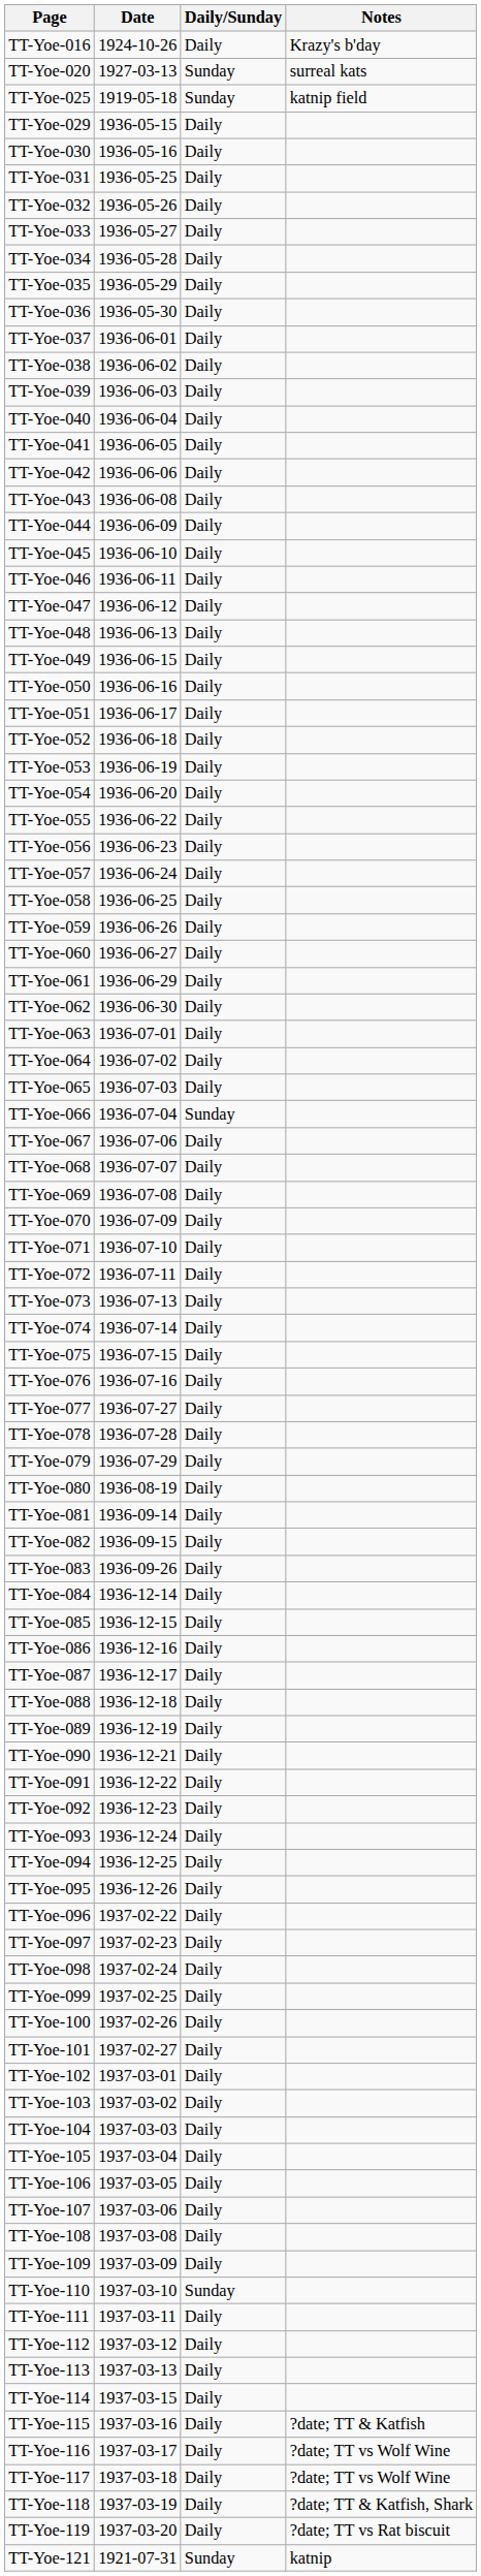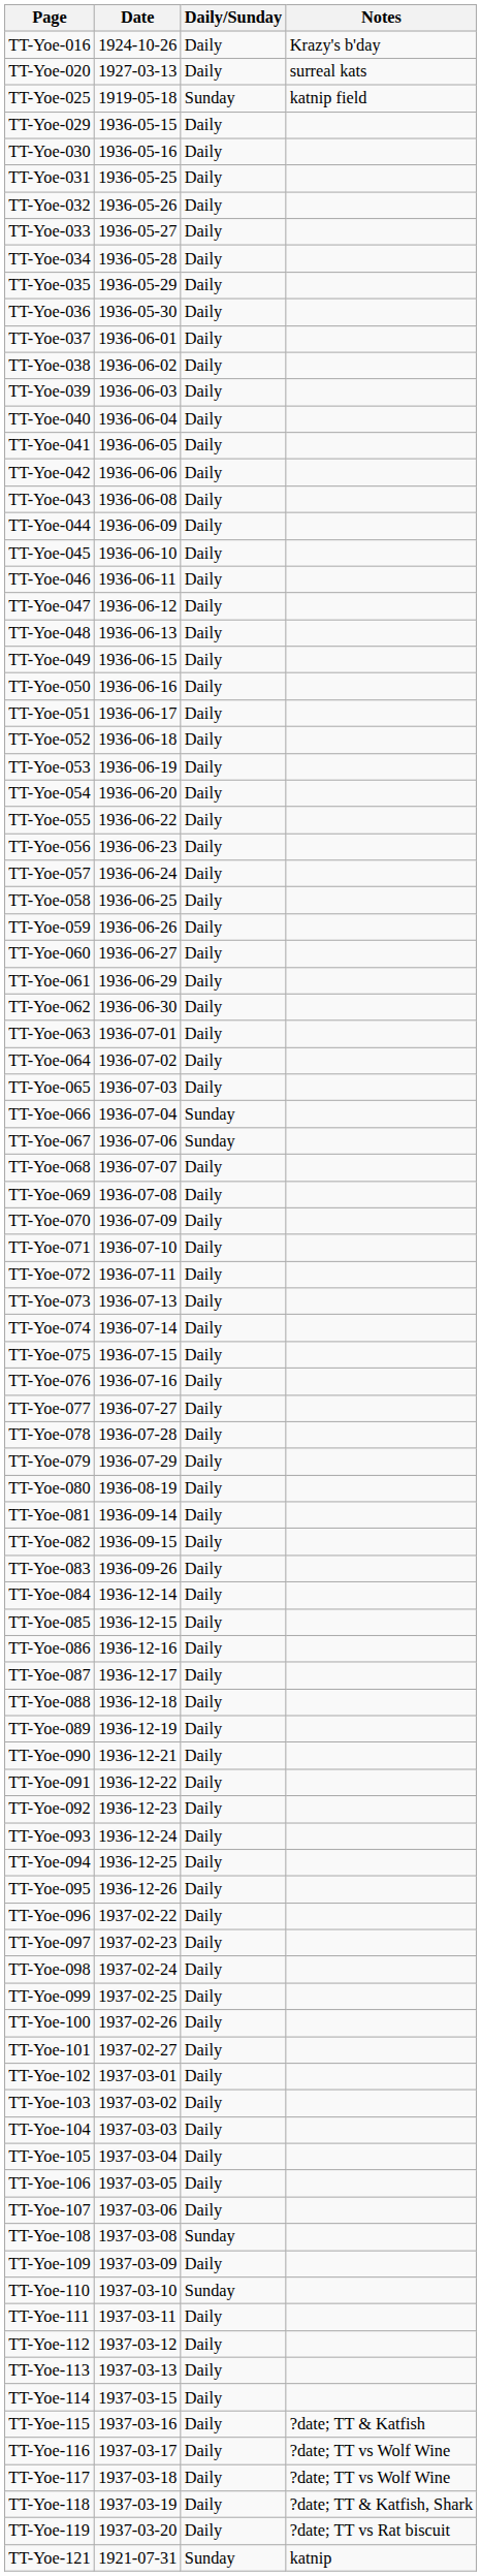 <table class="wikitable sortable mw-collapsible mw-collapsed">
 <tr>
 <th>Page</th>
 <th data-sort-type=isodate>Date</th>
 <th>Daily/Sunday</th>
 <th class="unsortable">Notes</th>
 </tr>
 <tr>
 <td>TT-Yoe-016</td>
 <td>1924-10-26</td>
 <td>Daily</td>
 <td>Krazy's b'day</td>
 </tr>
 <tr>
 <td>TT-Yoe-020</td>
 <td>1927-03-13</td>
-<td>Sunday</td>
+<td>Daily</td>
 <td>surreal kats</td>
 </tr>
 <tr>
 <td>TT-Yoe-025</td>
 <td>1919-05-18</td>
 <td>Sunday</td>
 <td>katnip field</td>
 </tr>
 <tr>
 <td>TT-Yoe-029</td>
 <td>1936-05-15</td>
 <td>Daily</td>
 <td></td>
 </tr>
 <tr>
 <td>TT-Yoe-030</td>
 <td>1936-05-16</td>
 <td>Daily</td>
 <td></td>
 </tr>
 <tr>
 <td>TT-Yoe-031</td>
 <td>1936-05-25</td>
 <td>Daily</td>
 <td></td>
 </tr>
 <tr>
 <td>TT-Yoe-032</td>
 <td>1936-05-26</td>
 <td>Daily</td>
 <td></td>
 </tr>
 <tr>
 <td>TT-Yoe-033</td>
 <td>1936-05-27</td>
 <td>Daily</td>
 <td></td>
 </tr>
 <tr>
 <td>TT-Yoe-034</td>
 <td>1936-05-28</td>
 <td>Daily</td>
 <td></td>
 </tr>
 <tr>
 <td>TT-Yoe-035</td>
 <td>1936-05-29</td>
 <td>Daily</td>
 <td></td>
 </tr>
 <tr>
 <td>TT-Yoe-036</td>
 <td>1936-05-30</td>
 <td>Daily</td>
 <td></td>
 </tr>
 <tr>
 <td>TT-Yoe-037</td>
 <td>1936-06-01</td>
 <td>Daily</td>
 <td></td>
 </tr>
 <tr>
 <td>TT-Yoe-038</td>
 <td>1936-06-02</td>
 <td>Daily</td>
 <td></td>
 </tr>
 <tr>
 <td>TT-Yoe-039</td>
 <td>1936-06-03</td>
 <td>Daily</td>
 <td></td>
 </tr>
 <tr>
 <td>TT-Yoe-040</td>
 <td>1936-06-04</td>
 <td>Daily</td>
 <td></td>
 </tr>
 <tr>
 <td>TT-Yoe-041</td>
 <td>1936-06-05</td>
 <td>Daily</td>
 <td></td>
 </tr>
 <tr>
 <td>TT-Yoe-042</td>
 <td>1936-06-06</td>
 <td>Daily</td>
 <td></td>
 </tr>
 <tr>
 <td>TT-Yoe-043</td>
 <td>1936-06-08</td>
 <td>Daily</td>
 <td></td>
 </tr>
 <tr>
 <td>TT-Yoe-044</td>
 <td>1936-06-09</td>
 <td>Daily</td>
 <td></td>
 </tr>
 <tr>
 <td>TT-Yoe-045</td>
 <td>1936-06-10</td>
 <td>Daily</td>
 <td></td>
 </tr>
 <tr>
 <td>TT-Yoe-046</td>
 <td>1936-06-11</td>
 <td>Daily</td>
 <td></td>
 </tr>
 <tr>
 <td>TT-Yoe-047</td>
 <td>1936-06-12</td>
 <td>Daily</td>
 <td></td>
 </tr>
 <tr>
 <td>TT-Yoe-048</td>
 <td>1936-06-13</td>
 <td>Daily</td>
 <td></td>
 </tr>
 <tr>
 <td>TT-Yoe-049</td>
 <td>1936-06-15</td>
 <td>Daily</td>
 <td></td>
 </tr>
 <tr>
 <td>TT-Yoe-050</td>
 <td>1936-06-16</td>
 <td>Daily</td>
 <td></td>
 </tr>
 <tr>
 <td>TT-Yoe-051</td>
 <td>1936-06-17</td>
 <td>Daily</td>
 <td></td>
 </tr>
 <tr>
 <td>TT-Yoe-052</td>
 <td>1936-06-18</td>
 <td>Daily</td>
 <td></td>
 </tr>
 <tr>
 <td>TT-Yoe-053</td>
 <td>1936-06-19</td>
 <td>Daily</td>
 <td></td>
 </tr>
 <tr>
 <td>TT-Yoe-054</td>
 <td>1936-06-20</td>
 <td>Daily</td>
 <td></td>
 </tr>
 <tr>
 <td>TT-Yoe-055</td>
 <td>1936-06-22</td>
 <td>Daily</td>
 <td></td>
 </tr>
 <tr>
 <td>TT-Yoe-056</td>
 <td>1936-06-23</td>
 <td>Daily</td>
 <td></td>
 </tr>
 <tr>
 <td>TT-Yoe-057</td>
 <td>1936-06-24</td>
 <td>Daily</td>
 <td></td>
 </tr>
 <tr>
 <td>TT-Yoe-058</td>
 <td>1936-06-25</td>
 <td>Daily</td>
 <td></td>
 </tr>
 <tr>
 <td>TT-Yoe-059</td>
 <td>1936-06-26</td>
 <td>Daily</td>
 <td></td>
 </tr>
 <tr>
 <td>TT-Yoe-060</td>
 <td>1936-06-27</td>
 <td>Daily</td>
 <td></td>
 </tr>
 <tr>
 <td>TT-Yoe-061</td>
 <td>1936-06-29</td>
 <td>Daily</td>
 <td></td>
 </tr>
 <tr>
 <td>TT-Yoe-062</td>
 <td>1936-06-30</td>
 <td>Daily</td>
 <td></td>
 </tr>
 <tr>
 <td>TT-Yoe-063</td>
 <td>1936-07-01</td>
 <td>Daily</td>
 <td></td>
 </tr>
 <tr>
 <td>TT-Yoe-064</td>
 <td>1936-07-02</td>
 <td>Daily</td>
 <td></td>
 </tr>
 <tr>
 <td>TT-Yoe-065</td>
 <td>1936-07-03</td>
 <td>Daily</td>
 <td></td>
 </tr>
 <tr>
 <td>TT-Yoe-066</td>
 <td>1936-07-04</td>
 <td>Sunday</td>
 <td></td>
 </tr>
 <tr>
 <td>TT-Yoe-067</td>
 <td>1936-07-06</td>
-<td>Daily</td>
+<td>Sunday</td>
 <td></td>
 </tr>
 <tr>
 <td>TT-Yoe-068</td>
 <td>1936-07-07</td>
 <td>Daily</td>
 <td></td>
 </tr>
 <tr>
 <td>TT-Yoe-069</td>
 <td>1936-07-08</td>
 <td>Daily</td>
 <td></td>
 </tr>
 <tr>
 <td>TT-Yoe-070</td>
 <td>1936-07-09</td>
 <td>Daily</td>
 <td></td>
 </tr>
 <tr>
 <td>TT-Yoe-071</td>
 <td>1936-07-10</td>
 <td>Daily</td>
 <td></td>
 </tr>
 <tr>
 <td>TT-Yoe-072</td>
 <td>1936-07-11</td>
 <td>Daily</td>
 <td></td>
 </tr>
 <tr>
 <td>TT-Yoe-073</td>
 <td>1936-07-13</td>
 <td>Daily</td>
 <td></td>
 </tr>
 <tr>
 <td>TT-Yoe-074</td>
 <td>1936-07-14</td>
 <td>Daily</td>
 <td></td>
 </tr>
 <tr>
 <td>TT-Yoe-075</td>
 <td>1936-07-15</td>
 <td>Daily</td>
 <td></td>
 </tr>
 <tr>
 <td>TT-Yoe-076</td>
 <td>1936-07-16</td>
 <td>Daily</td>
 <td></td>
 </tr>
 <tr>
 <td>TT-Yoe-077</td>
 <td>1936-07-27</td>
 <td>Daily</td>
 <td></td>
 </tr>
 <tr>
 <td>TT-Yoe-078</td>
 <td>1936-07-28</td>
 <td>Daily</td>
 <td></td>
 </tr>
 <tr>
 <td>TT-Yoe-079</td>
 <td>1936-07-29</td>
 <td>Daily</td>
 <td></td>
 </tr>
 <tr>
 <td>TT-Yoe-080</td>
 <td>1936-08-19</td>
 <td>Daily</td>
 <td></td>
 </tr>
 <tr>
 <td>TT-Yoe-081</td>
 <td>1936-09-14</td>
 <td>Daily</td>
 <td></td>
 </tr>
 <tr>
 <td>TT-Yoe-082</td>
 <td>1936-09-15</td>
 <td>Daily</td>
 <td></td>
 </tr>
 <tr>
 <td>TT-Yoe-083</td>
 <td>1936-09-26</td>
 <td>Daily</td>
 <td></td>
 </tr>
 <tr>
 <td>TT-Yoe-084</td>
 <td>1936-12-14</td>
 <td>Daily</td>
 <td></td>
 </tr>
 <tr>
 <td>TT-Yoe-085</td>
 <td>1936-12-15</td>
 <td>Daily</td>
 <td></td>
 </tr>
 <tr>
 <td>TT-Yoe-086</td>
 <td>1936-12-16</td>
 <td>Daily</td>
 <td></td>
 </tr>
 <tr>
 <td>TT-Yoe-087</td>
 <td>1936-12-17</td>
 <td>Daily</td>
 <td></td>
 </tr>
 <tr>
 <td>TT-Yoe-088</td>
 <td>1936-12-18</td>
 <td>Daily</td>
 <td></td>
 </tr>
 <tr>
 <td>TT-Yoe-089</td>
 <td>1936-12-19</td>
 <td>Daily</td>
 <td></td>
 </tr>
 <tr>
 <td>TT-Yoe-090</td>
 <td>1936-12-21</td>
 <td>Daily</td>
 <td></td>
 </tr>
 <tr>
 <td>TT-Yoe-091</td>
 <td>1936-12-22</td>
 <td>Daily</td>
 <td></td>
 </tr>
 <tr>
 <td>TT-Yoe-092</td>
 <td>1936-12-23</td>
 <td>Daily</td>
 <td></td>
 </tr>
 <tr>
 <td>TT-Yoe-093</td>
 <td>1936-12-24</td>
 <td>Daily</td>
 <td></td>
 </tr>
 <tr>
 <td>TT-Yoe-094</td>
 <td>1936-12-25</td>
 <td>Daily</td>
 <td></td>
 </tr>
 <tr>
 <td>TT-Yoe-095</td>
 <td>1936-12-26</td>
 <td>Daily</td>
 <td></td>
 </tr>
 <tr>
 <td>TT-Yoe-096</td>
 <td>1937-02-22</td>
 <td>Daily</td>
 <td></td>
 </tr>
 <tr>
 <td>TT-Yoe-097</td>
 <td>1937-02-23</td>
 <td>Daily</td>
 <td></td>
 </tr>
 <tr>
 <td>TT-Yoe-098</td>
 <td>1937-02-24</td>
 <td>Daily</td>
 <td></td>
 </tr>
 <tr>
 <td>TT-Yoe-099</td>
 <td>1937-02-25</td>
 <td>Daily</td>
 <td></td>
 </tr>
 <tr>
 <td>TT-Yoe-100</td>
 <td>1937-02-26</td>
 <td>Daily</td>
 <td></td>
 </tr>
 <tr>
 <td>TT-Yoe-101</td>
 <td>1937-02-27</td>
 <td>Daily</td>
 <td></td>
 </tr>
 <tr>
 <td>TT-Yoe-102</td>
 <td>1937-03-01</td>
 <td>Daily</td>
 <td></td>
 </tr>
 <tr>
 <td>TT-Yoe-103</td>
 <td>1937-03-02</td>
 <td>Daily</td>
 <td></td>
 </tr>
 <tr>
 <td>TT-Yoe-104</td>
 <td>1937-03-03</td>
 <td>Daily</td>
 <td></td>
 </tr>
 <tr>
 <td>TT-Yoe-105</td>
 <td>1937-03-04</td>
 <td>Daily</td>
 <td></td>
 </tr>
 <tr>
 <td>TT-Yoe-106</td>
 <td>1937-03-05</td>
 <td>Daily</td>
 <td></td>
 </tr>
 <tr>
 <td>TT-Yoe-107</td>
 <td>1937-03-06</td>
 <td>Daily</td>
 <td></td>
 </tr>
 <tr>
 <td>TT-Yoe-108</td>
 <td>1937-03-08</td>
-<td>Daily</td>
+<td>Sunday</td>
 <td></td>
 </tr>
 <tr>
 <td>TT-Yoe-109</td>
 <td>1937-03-09</td>
 <td>Daily</td>
 <td></td>
 </tr>
 <tr>
 <td>TT-Yoe-110</td>
 <td>1937-03-10</td>
 <td>Sunday</td>
 <td></td>
 </tr>
 <tr>
 <td>TT-Yoe-111</td>
 <td>1937-03-11</td>
 <td>Daily</td>
 <td></td>
 </tr>
 <tr>
 <td>TT-Yoe-112</td>
 <td>1937-03-12</td>
 <td>Daily</td>
 <td></td>
 </tr>
 <tr>
 <td>TT-Yoe-113</td>
 <td>1937-03-13</td>
 <td>Daily</td>
 <td></td>
 </tr>
 <tr>
 <td>TT-Yoe-114</td>
 <td>1937-03-15</td>
 <td>Daily</td>
 <td></td>
 </tr>
 <tr>
 <td>TT-Yoe-115</td>
 <td>1937-03-16</td>
 <td>Daily</td>
 <td>?date; TT & Katfish</td>
 </tr>
 <tr>
 <td>TT-Yoe-116</td>
 <td>1937-03-17</td>
 <td>Daily</td>
 <td>?date; TT vs Wolf Wine</td>
 </tr>
 <tr>
 <td>TT-Yoe-117</td>
 <td>1937-03-18</td>
 <td>Daily</td>
 <td>?date; TT vs Wolf Wine</td>
 </tr>
 <tr>
 <td>TT-Yoe-118</td>
 <td>1937-03-19</td>
 <td>Daily</td>
 <td>?date; TT & Katfish, Shark</td>
 </tr>
 <tr>
 <td>TT-Yoe-119</td>
 <td>1937-03-20</td>
 <td>Daily</td>
 <td>?date; TT vs Rat biscuit</td>
 </tr>
 <tr>
 <td>TT-Yoe-121</td>
 <td>1921-07-31</td>
 <td>Sunday</td>
 <td>katnip</td>
 </tr>
 </table>
